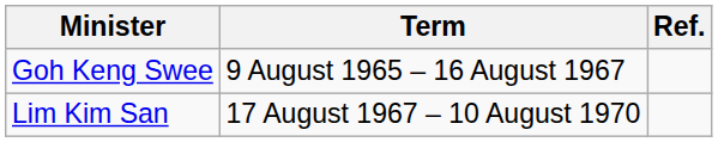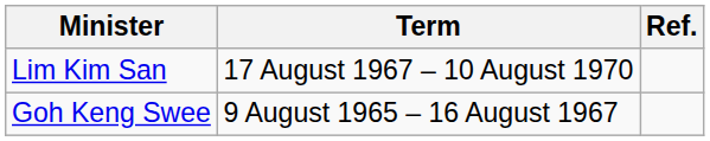 <table class="wikitable">
 <tr>
 <th>Minister</th>
 <th>Term</th>
 <th>Ref.</th>
 </tr>
 <tr>
+<td><a href='#'>Lim Kim San</a></td>
+<td>17 August 1967 – 10 August 1970</td>
+<td></td>
+</tr>
+<tr>
 <td><a href='#'>Goh Keng Swee</a></td>
 <td>9 August 1965 – 16 August 1967</td>
 <td></td>
 </tr>
-<tr>
-<td><a href='#'>Lim Kim San</a></td>
-<td>17 August 1967 – 10 August 1970</td>
-<td></td>
-</tr>
 </table>
